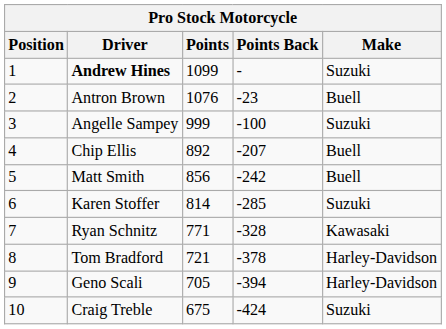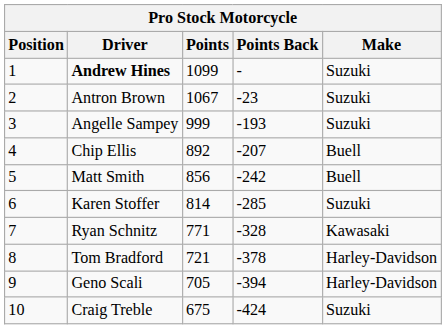 <table class="wikitable" style="font-size:90%;">
 <tr>
 <th colspan="5">Pro Stock Motorcycle</th>
 </tr>
 <tr>
 <th>Position</th>
 <th>Driver</th>
 <th>Points</th>
 <th>Points Back</th>
 <th>Make</th>
 </tr>
 <tr>
 <td>1</td>
 <td><strong>Andrew Hines</strong></td>
 <td>1099</td>
 <td>-</td>
 <td>Suzuki</td>
 </tr>
 <tr>
 <td>2</td>
 <td>Antron Brown</td>
-<td>1076</td>
+<td>1067</td>
 <td>-23</td>
-<td>Buell</td>
+<td>Suzuki</td>
 </tr>
 <tr>
 <td>3</td>
 <td>Angelle Sampey</td>
 <td>999</td>
-<td>-100</td>
+<td>-193</td>
 <td>Suzuki</td>
 </tr>
 <tr>
 <td>4</td>
 <td>Chip Ellis</td>
 <td>892</td>
 <td>-207</td>
 <td>Buell</td>
 </tr>
 <tr>
 <td>5</td>
 <td>Matt Smith</td>
 <td>856</td>
 <td>-242</td>
 <td>Buell</td>
 </tr>
 <tr>
 <td>6</td>
 <td>Karen Stoffer</td>
 <td>814</td>
 <td>-285</td>
 <td>Suzuki</td>
 </tr>
 <tr>
 <td>7</td>
 <td>Ryan Schnitz</td>
 <td>771</td>
 <td>-328</td>
 <td>Kawasaki</td>
 </tr>
 <tr>
 <td>8</td>
 <td>Tom Bradford</td>
 <td>721</td>
 <td>-378</td>
 <td>Harley-Davidson</td>
 </tr>
 <tr>
 <td>9</td>
 <td>Geno Scali</td>
 <td>705</td>
 <td>-394</td>
 <td>Harley-Davidson</td>
 </tr>
 <tr>
 <td>10</td>
 <td>Craig Treble</td>
 <td>675</td>
 <td>-424</td>
 <td>Suzuki</td>
 </tr>
 </table>
